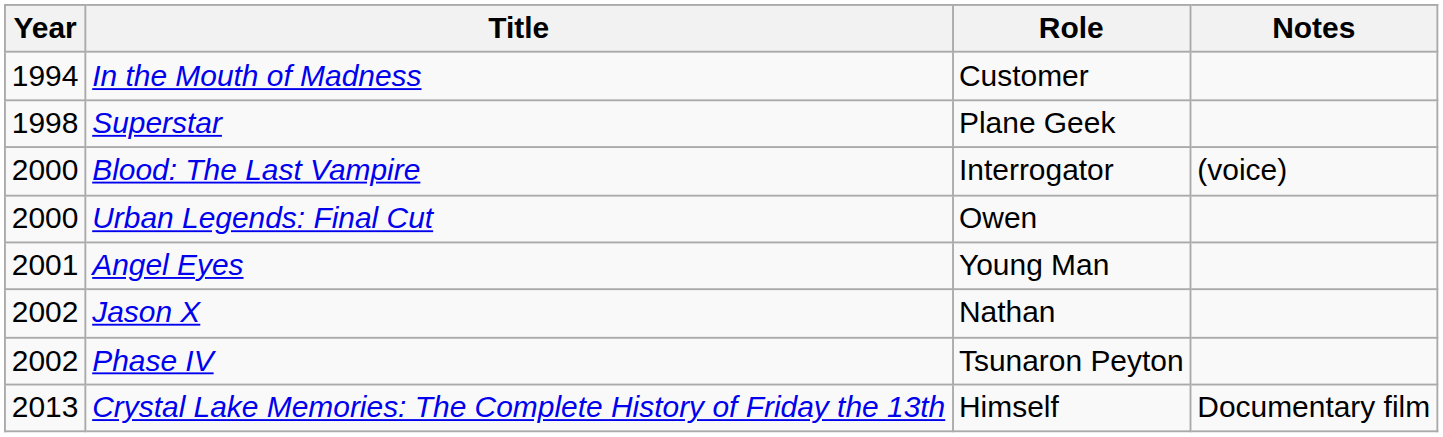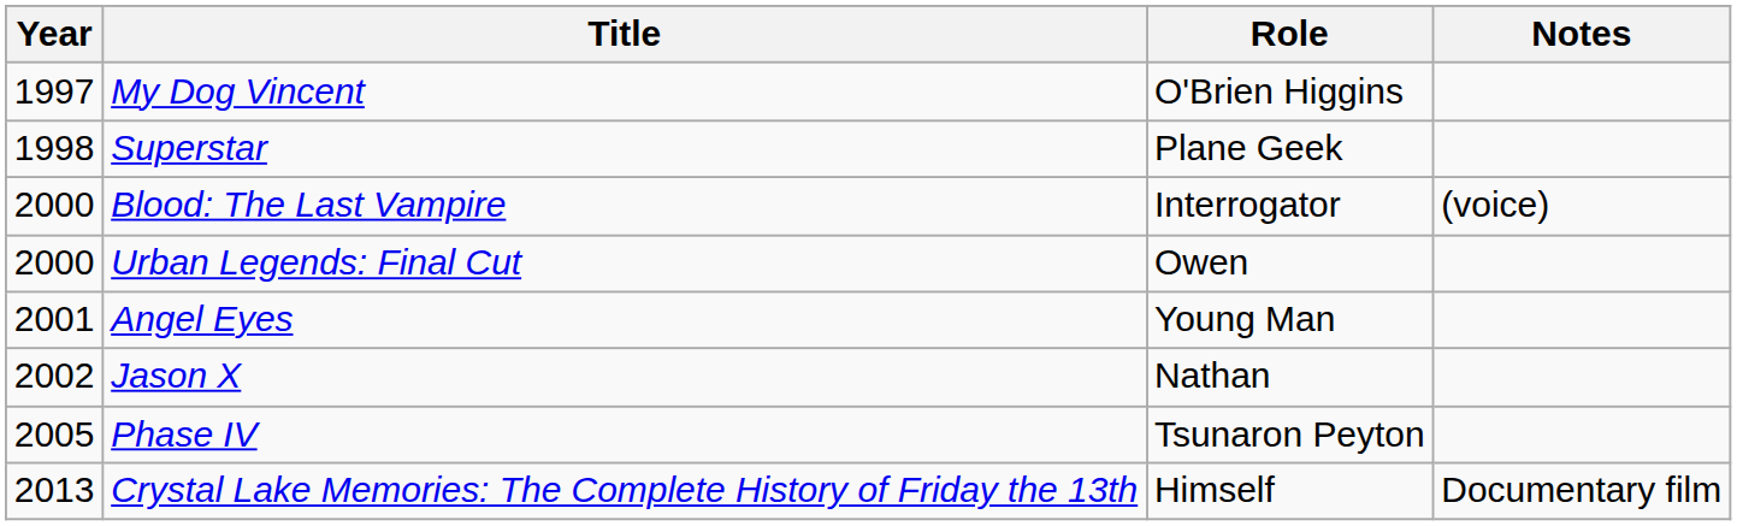 <table class="wikitable sortable">
 <tr>
 <th>Year</th>
 <th>Title</th>
 <th>Role</th>
 <th class="unsortable">Notes</th>
 </tr>
 <tr>
-<td>1994</td>
-<td><em><a href='#'>In the Mouth of Madness</a></em></td>
-<td>Customer</td>
+<td>1997</td>
+<td><em><a href='#'>My Dog Vincent</a></em></td>
+<td>O'Brien Higgins</td>
 <td></td>
 </tr>
 <tr>
 <td>1998</td>
 <td><em><a href='#'>Superstar</a></em></td>
 <td>Plane Geek</td>
 <td></td>
 </tr>
 <tr>
 <td>2000</td>
 <td><em><a href='#'>Blood: The Last Vampire</a></em></td>
 <td>Interrogator</td>
 <td>(voice)</td>
 </tr>
 <tr>
 <td>2000</td>
 <td><em><a href='#'>Urban Legends: Final Cut</a></em></td>
 <td>Owen</td>
 <td></td>
 </tr>
 <tr>
 <td>2001</td>
 <td><em><a href='#'>Angel Eyes</a></em></td>
 <td>Young Man</td>
 <td></td>
 </tr>
 <tr>
 <td>2002</td>
 <td><em><a href='#'>Jason X</a></em></td>
 <td>Nathan</td>
 <td></td>
 </tr>
 <tr>
-<td>2002</td>
+<td>2005</td>
 <td><em><a href='#'>Phase IV</a></em></td>
 <td>Tsunaron Peyton</td>
 <td></td>
 </tr>
 <tr>
 <td>2013</td>
 <td><em><a href='#'>Crystal Lake Memories: The Complete History of Friday the 13th</a></em></td>
 <td>Himself</td>
 <td>Documentary film</td>
 </tr>
 </table>
